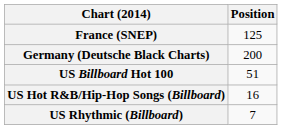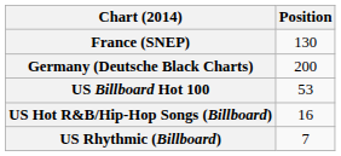 <table class="wikitable plainrowheaders sortable" style="text-align:center">
 <tr>
 <th scope="col">Chart (2014)</th>
 <th scope="col">Position</th>
 </tr>
 <tr>
 <th scope="row">France (SNEP)</th>
-<td>125</td>
+<td>130</td>
 </tr>
 <tr>
 <th scope="row">Germany (Deutsche Black Charts)</th>
 <td>200</td>
 </tr>
 <tr>
 <th scope="row">US <em>Billboard</em> Hot 100</th>
-<td>51</td>
+<td>53</td>
 </tr>
 <tr>
 <th scope="row">US Hot R&B/Hip-Hop Songs (<em>Billboard</em>)</th>
 <td>16</td>
 </tr>
 <tr>
 <th scope="row">US Rhythmic (<em>Billboard</em>)</th>
 <td>7</td>
 </tr>
 </table>
